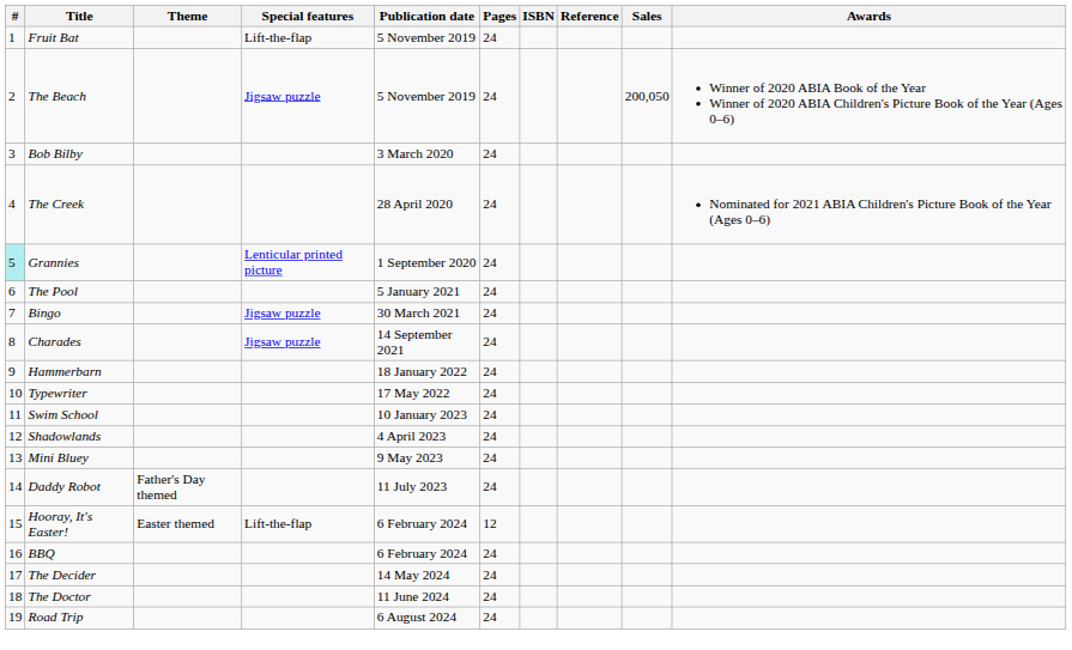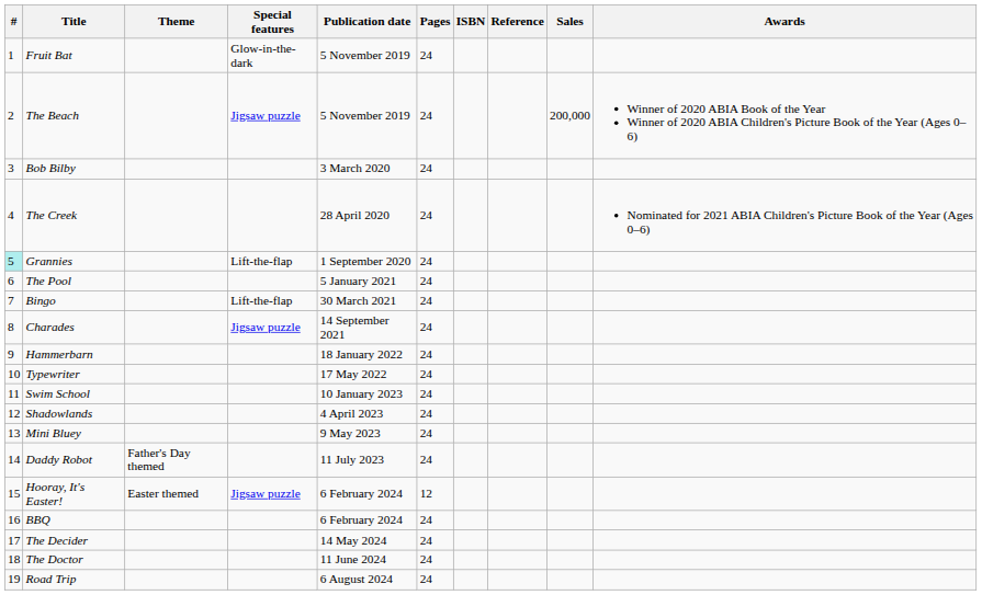 <table class="wikitable">
 <tr>
 <th>#</th>
 <th>Title</th>
 <th>Theme</th>
 <th>Special features</th>
 <th>Publication date</th>
 <th>Pages</th>
 <th>ISBN</th>
 <th>Reference</th>
 <th>Sales</th>
 <th>Awards</th>
 </tr>
 <tr>
 <td>1</td>
 <td><em>Fruit Bat</em></td>
 <td></td>
-<td>Lift-the-flap</td>
+<td>Glow-in-the-dark</td>
 <td>5  November 2019</td>
 <td>24</td>
 <td></td>
 <td></td>
 <td></td>
 <td></td>
 </tr>
 <tr>
 <td>2</td>
 <td><em>The Beach</em></td>
 <td></td>
 <td><a href='#'>Jigsaw puzzle</a></td>
 <td>5 November 2019</td>
 <td>24</td>
 <td></td>
 <td></td>
-<td>200,050</td>
+<td>200,000</td>
 <td><br><ul><li>Winner of 2020 ABIA Book of the Year</li><li>Winner of 2020 ABIA Children's Picture Book of the Year (Ages 0–6)</li></ul></td>
 </tr>
 <tr>
 <td>3</td>
 <td><em>Bob Bilby</em></td>
 <td></td>
 <td></td>
 <td>3 March 2020</td>
 <td>24</td>
 <td></td>
 <td></td>
 <td></td>
 <td></td>
 </tr>
 <tr>
 <td>4</td>
 <td><em>The Creek</em></td>
 <td></td>
 <td></td>
 <td>28 April 2020</td>
 <td>24</td>
 <td></td>
 <td></td>
 <td></td>
 <td><br><ul><li>Nominated for 2021 ABIA Children's Picture Book of the Year (Ages 0–6)</li></ul></td>
 </tr>
 <tr>
 <td style="background: paleturquoise;">5</td>
 <td><em>Grannies</em></td>
 <td></td>
-<td><a href='#'>Lenticular printed picture</a></td>
+<td>Lift-the-flap</td>
 <td>1 September 2020</td>
 <td>24</td>
 <td></td>
 <td></td>
 <td></td>
 <td></td>
 </tr>
 <tr>
 <td>6</td>
 <td><em>The Pool</em></td>
 <td></td>
 <td></td>
 <td>5 January 2021</td>
 <td>24</td>
 <td></td>
 <td></td>
 <td></td>
 <td></td>
 </tr>
 <tr>
 <td>7</td>
 <td><em>Bingo</em></td>
 <td></td>
-<td><a href='#'>Jigsaw puzzle</a></td>
+<td>Lift-the-flap</td>
 <td>30 March 2021</td>
 <td>24</td>
 <td></td>
 <td></td>
 <td></td>
 <td></td>
 </tr>
 <tr>
 <td>8</td>
 <td><em>Charades</em></td>
 <td></td>
 <td><a href='#'>Jigsaw puzzle</a></td>
 <td>14 September 2021</td>
 <td>24</td>
 <td></td>
 <td></td>
 <td></td>
 <td></td>
 </tr>
 <tr>
 <td>9</td>
 <td><em>Hammerbarn</em></td>
 <td></td>
 <td></td>
 <td>18 January 2022</td>
 <td>24</td>
 <td></td>
 <td></td>
 <td></td>
 <td></td>
 </tr>
 <tr>
 <td>10</td>
 <td><em>Typewriter</em></td>
 <td></td>
 <td></td>
 <td>17 May 2022</td>
 <td>24</td>
 <td></td>
 <td></td>
 <td></td>
 <td></td>
 </tr>
 <tr>
 <td>11</td>
 <td><em>Swim School</em></td>
 <td></td>
 <td></td>
 <td>10 January 2023</td>
 <td>24</td>
 <td></td>
 <td></td>
 <td></td>
 <td></td>
 </tr>
 <tr>
 <td>12</td>
 <td><em>Shadowlands</em></td>
 <td></td>
 <td></td>
 <td>4 April 2023</td>
 <td>24</td>
 <td></td>
 <td></td>
 <td></td>
 <td></td>
 </tr>
 <tr>
 <td>13</td>
 <td><em>Mini Bluey</em></td>
 <td></td>
 <td></td>
 <td>9 May 2023</td>
 <td>24</td>
 <td></td>
 <td></td>
 <td></td>
 <td></td>
 </tr>
 <tr>
 <td>14</td>
 <td><em>Daddy Robot</em></td>
 <td>Father's Day themed</td>
 <td></td>
 <td>11 July 2023</td>
 <td>24</td>
 <td></td>
 <td></td>
 <td></td>
 <td></td>
 </tr>
 <tr>
 <td>15</td>
 <td><em>Hooray, It's Easter!</em></td>
 <td>Easter themed</td>
-<td>Lift-the-flap</td>
+<td><a href='#'>Jigsaw puzzle</a></td>
 <td>6 February 2024</td>
 <td>12</td>
 <td></td>
 <td></td>
 <td></td>
 <td></td>
 </tr>
 <tr>
 <td>16</td>
 <td><em>BBQ</em></td>
 <td></td>
 <td></td>
 <td>6 February 2024</td>
 <td>24</td>
 <td></td>
 <td></td>
 <td></td>
 <td></td>
 </tr>
 <tr>
 <td>17</td>
 <td><em>The Decider</em></td>
 <td></td>
 <td></td>
 <td>14 May 2024</td>
 <td>24</td>
 <td></td>
 <td></td>
 <td></td>
 <td></td>
 </tr>
 <tr>
 <td>18</td>
 <td><em>The Doctor</em></td>
 <td></td>
 <td></td>
 <td>11 June 2024</td>
 <td>24</td>
 <td></td>
 <td></td>
 <td></td>
 <td></td>
 </tr>
 <tr>
 <td>19</td>
 <td><em>Road Trip</em></td>
 <td></td>
 <td></td>
 <td>6 August 2024</td>
 <td>24</td>
 <td></td>
 <td></td>
 <td></td>
 <td></td>
 </tr>
 </table>
